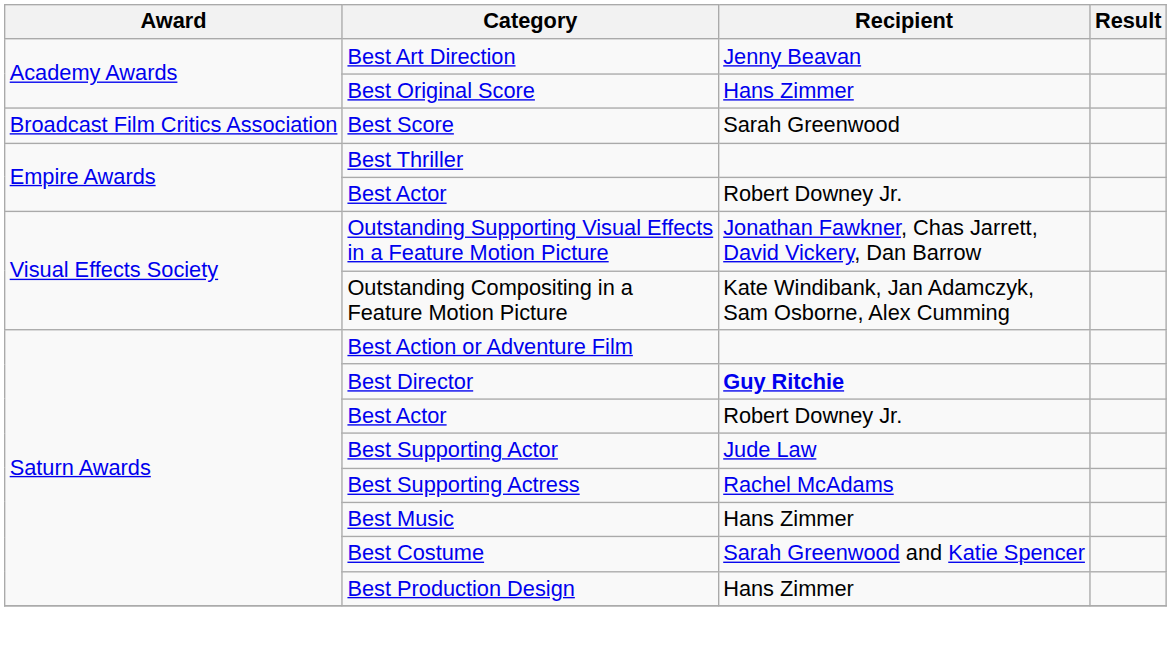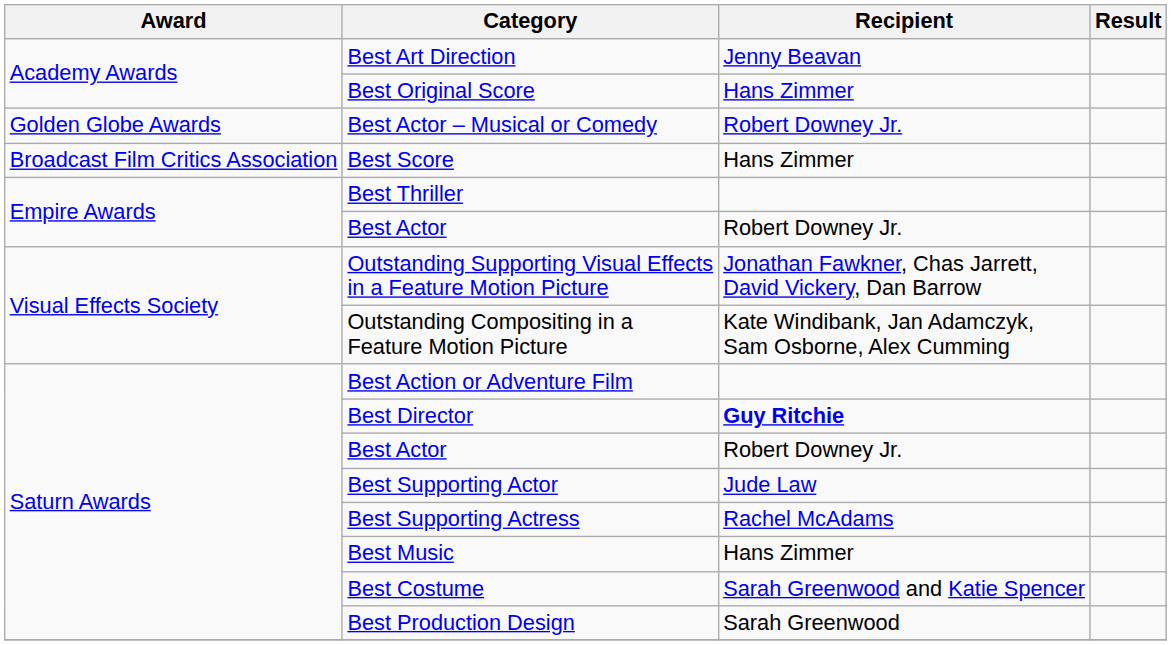 <table class="wikitable plainrowheaders sortable">
 <tr>
 <th scope="col">Award</th>
 <th scope="col">Category</th>
 <th scope="col">Recipient</th>
 <th scope="col">Result</th>
 </tr>
 <tr>
 <td rowspan="2"><a href='#'>Academy Awards</a></td>
 <td><a href='#'>Best Art Direction</a></td>
 <td><a href='#'>Jenny Beavan</a></td>
 <td></td>
 </tr>
 <tr>
 <td><a href='#'>Best Original Score</a></td>
 <td><a href='#'>Hans Zimmer</a></td>
 <td></td>
 </tr>
 <tr>
+<td><a href='#'>Golden Globe Awards</a></td>
+<td><a href='#'>Best Actor – Musical or Comedy</a></td>
+<td><a href='#'>Robert Downey Jr.</a></td>
+<td></td>
+</tr>
+<tr>
 <td><a href='#'>Broadcast Film Critics Association</a></td>
 <td><a href='#'>Best Score</a></td>
-<td>Sarah Greenwood</td>
+<td>Hans Zimmer</td>
 <td></td>
 </tr>
 <tr>
 <td rowspan="2"><a href='#'>Empire Awards</a></td>
 <td><a href='#'>Best Thriller</a></td>
 <td></td>
 <td></td>
 </tr>
 <tr>
 <td><a href='#'>Best Actor</a></td>
 <td>Robert Downey Jr.</td>
 <td></td>
 </tr>
 <tr>
 <td rowspan="2"><a href='#'>Visual Effects Society</a></td>
 <td><a href='#'>Outstanding Supporting Visual Effects<br> in a Feature Motion Picture</a></td>
 <td><a href='#'>Jonathan Fawkner</a>, Chas Jarrett,<br> <a href='#'>David Vickery</a>, Dan Barrow</td>
 <td></td>
 </tr>
 <tr>
 <td>Outstanding Compositing in a <br>Feature Motion Picture</td>
 <td>Kate Windibank, Jan Adamczyk,<br> Sam Osborne, Alex Cumming</td>
 <td></td>
 </tr>
 <tr>
 <td rowspan="8"><a href='#'>Saturn Awards</a></td>
 <td><a href='#'>Best Action or Adventure Film</a></td>
 <td></td>
 <td></td>
 </tr>
 <tr>
 <td><a href='#'>Best Director</a></td>
 <td><strong><a href='#'>Guy Ritchie</a></strong></td>
 <td></td>
 </tr>
 <tr>
 <td><a href='#'>Best Actor</a></td>
 <td>Robert Downey Jr.</td>
 <td></td>
 </tr>
 <tr>
 <td><a href='#'>Best Supporting Actor</a></td>
 <td><a href='#'>Jude Law</a></td>
 <td></td>
 </tr>
 <tr>
 <td><a href='#'>Best Supporting Actress</a></td>
 <td><a href='#'>Rachel McAdams</a></td>
 <td></td>
 </tr>
 <tr>
 <td><a href='#'>Best Music</a></td>
 <td>Hans Zimmer</td>
 <td></td>
 </tr>
 <tr>
 <td><a href='#'>Best Costume</a></td>
 <td><a href='#'>Sarah Greenwood</a> and <a href='#'>Katie Spencer</a></td>
 <td></td>
 </tr>
 <tr>
 <td><a href='#'>Best Production Design</a></td>
-<td>Hans Zimmer</td>
+<td>Sarah Greenwood</td>
 <td></td>
 </tr>
 <tr>
 </tr>
 </table>
